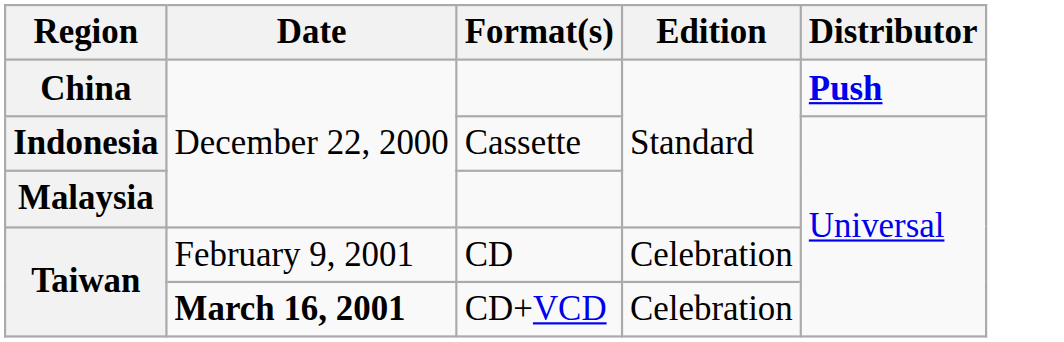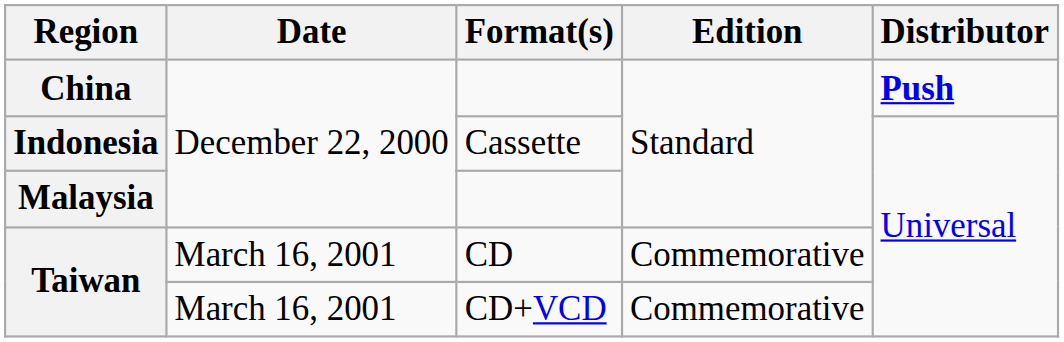 <table class="wikitable plainrowheaders">
 <tr>
 <th>Region</th>
 <th>Date</th>
 <th>Format(s)</th>
 <th>Edition</th>
 <th>Distributor</th>
 </tr>
 <tr>
 <th scope="row">China</th>
 <td rowspan="4">December 22, 2000</td>
 <td></td>
 <td rowspan="4">Standard</td>
 <td><strong><a href='#'>Push</a></strong></td>
 </tr>
 <tr>
 <th scope="row">Indonesia</th>
 <td>Cassette</td>
 <td rowspan="5"><a href='#'>Universal</a></td>
 </tr>
 <tr>
 <th scope="row">Malaysia</th>
 <td rowspan="2"></td>
 </tr>
 <tr>
 <th scope="row" rowspan="3">Taiwan</th>
 </tr>
 <tr>
-<td>February 9, 2001</td>
+<td>March 16, 2001</td>
 <td>CD</td>
-<td>Celebration</td>
+<td>Commemorative</td>
 </tr>
 <tr>
-<td><strong>March 16, 2001</strong></td>
+<td>March 16, 2001</td>
 <td>CD+<a href='#'>VCD</a></td>
-<td>Celebration</td>
+<td>Commemorative</td>
 </tr>
 </table>
